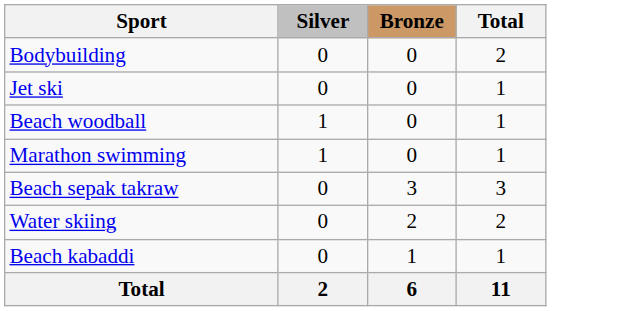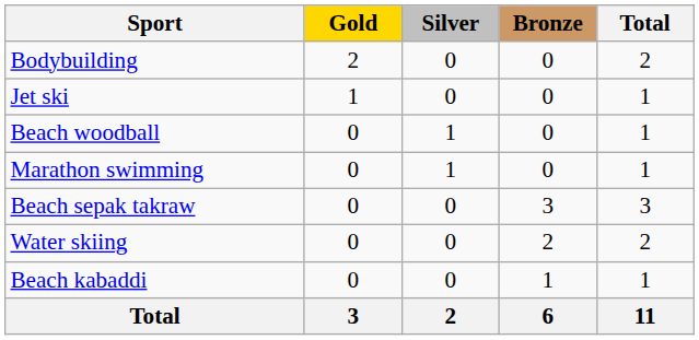 <table class="wikitable" style="text-align:center;">
 <tr>
 <th width=200>Sport</th>
+<td bgcolor=gold width=60><strong>Gold</strong></td>
 <td bgcolor=silver width=60><strong>Silver</strong></td>
 <td bgcolor=#cc9966 width=60><strong>Bronze</strong></td>
 <th width=60>Total</th>
 </tr>
 <tr>
 <td align=left><a href='#'>Bodybuilding</a></td>
+<td>2</td>
 <td>0</td>
 <td>0</td>
 <td>2</td>
 </tr>
 <tr>
 <td align=left><a href='#'>Jet ski</a></td>
+<td>1</td>
 <td>0</td>
 <td>0</td>
 <td>1</td>
 </tr>
 <tr>
 <td align=left><a href='#'>Beach woodball</a></td>
+<td>0</td>
 <td>1</td>
 <td>0</td>
 <td>1</td>
 </tr>
 <tr>
 <td align=left><a href='#'>Marathon swimming</a></td>
+<td>0</td>
 <td>1</td>
 <td>0</td>
 <td>1</td>
 </tr>
 <tr>
 <td align=left><a href='#'>Beach sepak takraw</a></td>
 <td>0</td>
+<td>0</td>
 <td>3</td>
 <td>3</td>
 </tr>
 <tr>
 <td align=left><a href='#'>Water skiing</a></td>
+<td>0</td>
 <td>0</td>
 <td>2</td>
 <td>2</td>
 </tr>
 <tr>
 <td align=left><a href='#'>Beach kabaddi</a></td>
 <td>0</td>
+<td>0</td>
 <td>1</td>
 <td>1</td>
 </tr>
 <tr>
 <th>Total</th>
+<th>3</th>
 <th>2</th>
 <th>6</th>
 <th>11</th>
 </tr>
 </table>
